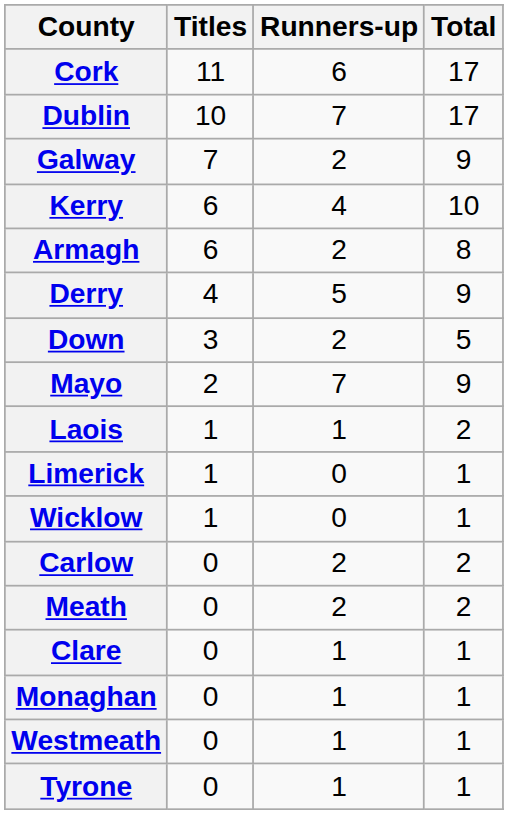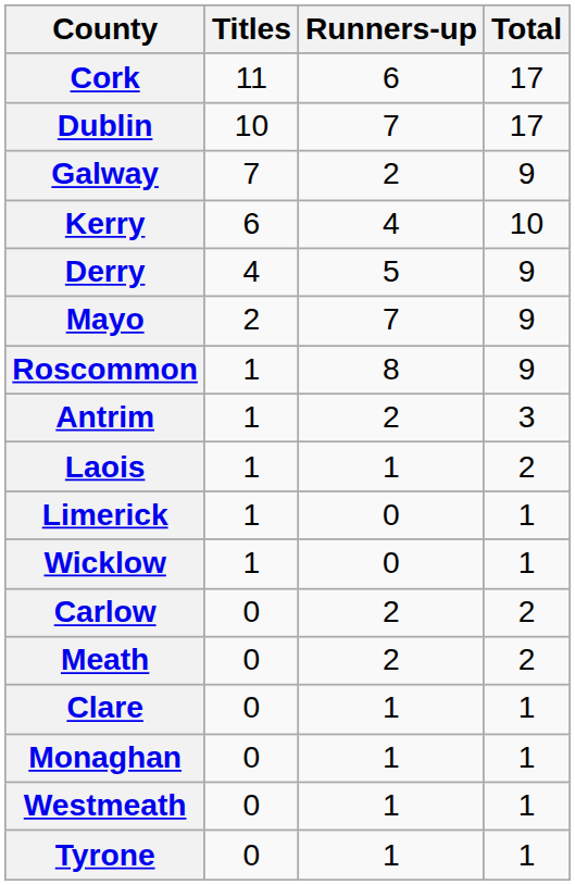 <table class="wikitable plainrowheaders sortable">
 <tr>
 <th scope="col">County</th>
 <th scope="col">Titles</th>
 <th scope="col">Runners-up</th>
 <th scope="col">Total</th>
 </tr>
 <tr align="center" |>
 <th scope="row"> <a href='#'>Cork</a></th>
 <td>11</td>
 <td>6</td>
 <td>17</td>
 </tr>
 <tr align="center" |>
 <th scope="row"> <a href='#'>Dublin</a></th>
 <td>10</td>
 <td>7</td>
 <td>17</td>
 </tr>
 <tr align="center" |>
 <th scope="row"> <a href='#'>Galway</a></th>
 <td>7</td>
 <td>2</td>
 <td>9</td>
 </tr>
 <tr align="center" |>
 <th scope="row"> <a href='#'>Kerry</a></th>
 <td>6</td>
 <td>4</td>
 <td>10</td>
 </tr>
 <tr align="center" |>
-<th scope="row"> <a href='#'>Armagh</a></th>
-<td>6</td>
-<td>2</td>
-<td>8</td>
-</tr>
-<tr align="center" |>
 <th scope="row"> <a href='#'>Derry</a></th>
 <td>4</td>
 <td>5</td>
 <td>9</td>
 </tr>
 <tr align="center" |>
-<th scope="row"> <a href='#'>Down</a></th>
-<td>3</td>
-<td>2</td>
-<td>5</td>
-</tr>
-<tr align="center" |>
 <th scope="row"> <a href='#'>Mayo</a></th>
 <td>2</td>
 <td>7</td>
 <td>9</td>
+</tr>
+<tr align="center" |>
+<th scope="row"> <a href='#'>Roscommon</a></th>
+<td>1</td>
+<td>8</td>
+<td>9</td>
+</tr>
+<tr align="center" |>
+<th scope="row"> <a href='#'>Antrim</a></th>
+<td>1</td>
+<td>2</td>
+<td>3</td>
 </tr>
 <tr align="center" |>
 <th scope="row"> <a href='#'>Laois</a></th>
 <td>1</td>
 <td>1</td>
 <td>2</td>
 </tr>
 <tr align="center" |>
 <th scope="row"> <a href='#'>Limerick</a></th>
 <td>1</td>
 <td>0</td>
 <td>1</td>
 </tr>
 <tr align="center" |>
 <th scope="row"> <a href='#'>Wicklow</a></th>
 <td>1</td>
 <td>0</td>
 <td>1</td>
 </tr>
 <tr align="center" |>
 <th scope="row"> <a href='#'>Carlow</a></th>
 <td>0</td>
 <td>2</td>
 <td>2</td>
 </tr>
 <tr align="center" |>
 <th scope="row"> <a href='#'>Meath</a></th>
 <td>0</td>
 <td>2</td>
 <td>2</td>
 </tr>
 <tr align="center" |>
 <th scope="row"> <a href='#'>Clare</a></th>
 <td>0</td>
 <td>1</td>
 <td>1</td>
 </tr>
 <tr align="center" |>
 <th scope="row"> <a href='#'>Monaghan</a></th>
 <td>0</td>
 <td>1</td>
 <td>1</td>
 </tr>
 <tr align="center" |>
 <th scope="row"> <a href='#'>Westmeath</a></th>
 <td>0</td>
 <td>1</td>
 <td>1</td>
 </tr>
 <tr align="center" |>
 <th scope="row"> <a href='#'>Tyrone</a></th>
 <td>0</td>
 <td>1</td>
 <td>1</td>
 </tr>
 </table>
